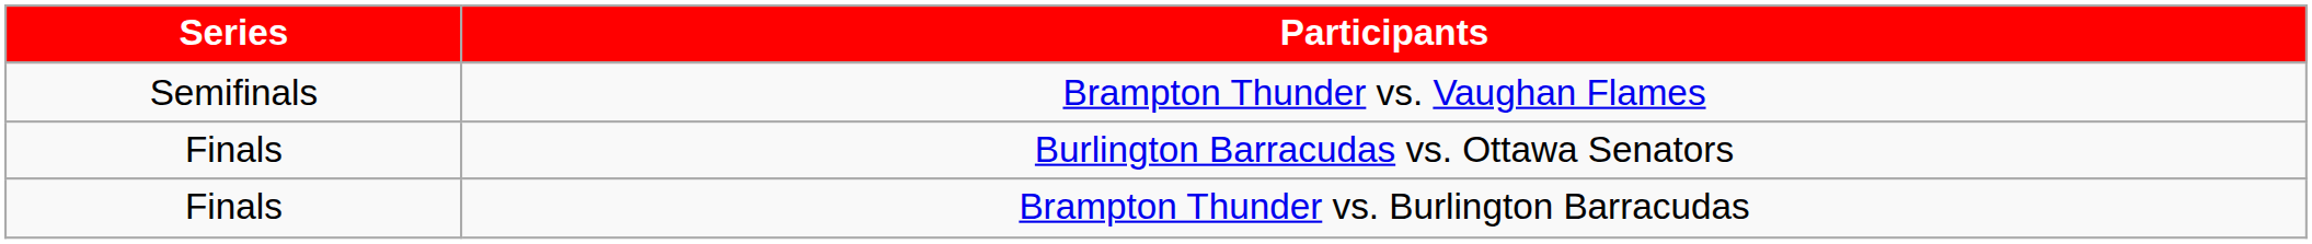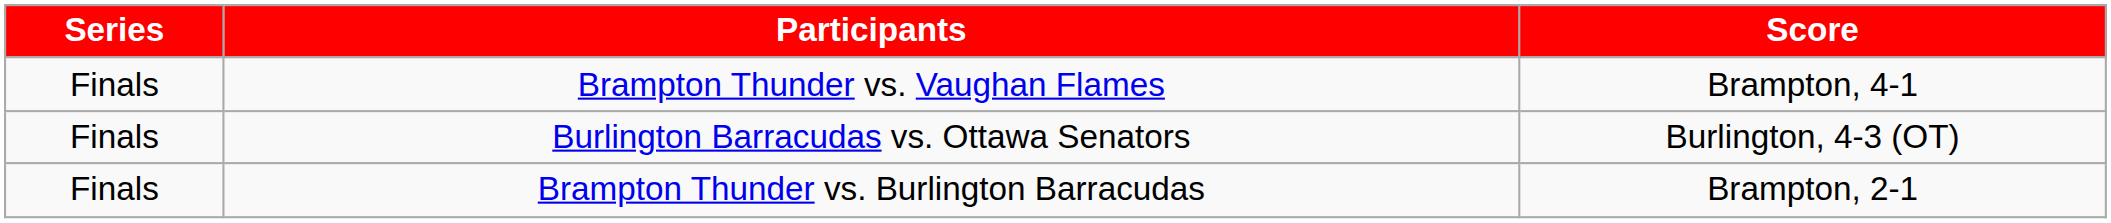 <table class="wikitable" style="width:80%;">
 <tr style="text-align:center; background:red; color:#fff;">
 <td><strong>Series</strong></td>
 <td><strong>Participants</strong></td>
+<td><strong>Score</strong></td>
 </tr>
 <tr style="text-align:center;" bgcolor="">
-<td>Semifinals</td>
+<td>Finals</td>
 <td><a href='#'>Brampton Thunder</a> vs. <a href='#'>Vaughan Flames</a></td>
+<td>Brampton, 4-1</td>
 </tr>
 <tr style="text-align:center;" bgcolor="">
 <td>Finals</td>
 <td><a href='#'>Burlington Barracudas</a> vs. Ottawa Senators</td>
+<td>Burlington, 4-3 (OT)</td>
 </tr>
 <tr style="text-align:center;" bgcolor="">
 <td>Finals</td>
 <td><a href='#'>Brampton Thunder</a> vs. Burlington Barracudas</td>
+<td>Brampton, 2-1</td>
 </tr>
 </table>
